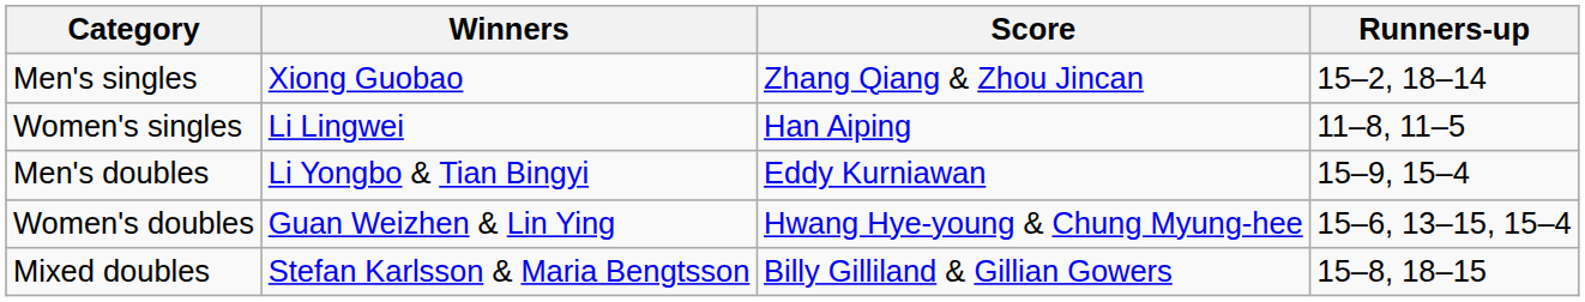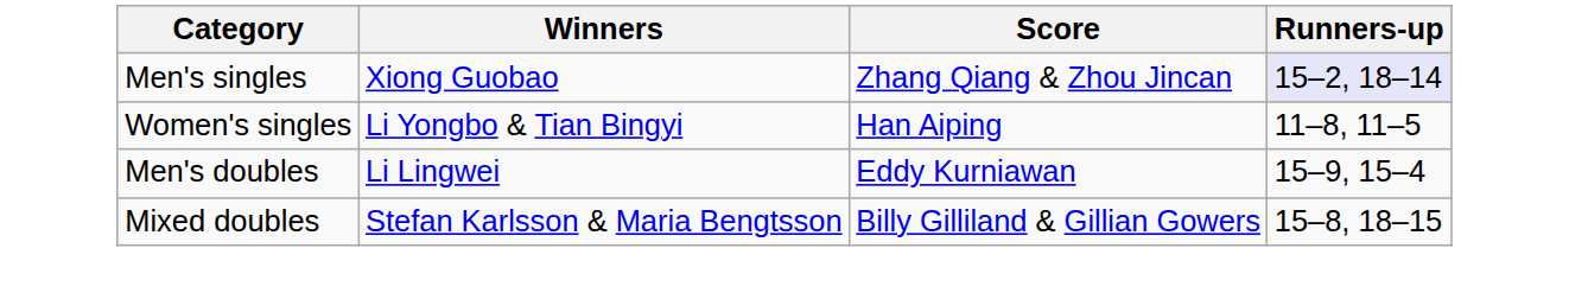 <table class=wikitable style="margin:auto;">
 <tr>
 <th>Category</th>
 <th>Winners</th>
 <th>Score</th>
 <th>Runners-up</th>
 </tr>
 <tr>
 <td>Men's singles</td>
 <td> <a href='#'>Xiong Guobao</a></td>
 <td> <a href='#'>Zhang Qiang</a> & <a href='#'>Zhou Jincan</a></td>
-<td>15–2, 18–14</td>
+<td style="background: lavender;">15–2, 18–14</td>
 </tr>
 <tr>
 <td>Women's singles</td>
-<td> <a href='#'>Li Lingwei</a></td>
+<td> <a href='#'>Li Yongbo</a> & <a href='#'>Tian Bingyi</a></td>
 <td> <a href='#'>Han Aiping</a></td>
 <td>11–8, 11–5</td>
 </tr>
 <tr>
 <td>Men's doubles</td>
-<td> <a href='#'>Li Yongbo</a> & <a href='#'>Tian Bingyi</a></td>
+<td> <a href='#'>Li Lingwei</a></td>
 <td> <a href='#'>Eddy Kurniawan</a></td>
 <td>15–9, 15–4</td>
-</tr>
-<tr>
-<td>Women's doubles</td>
-<td> <a href='#'>Guan Weizhen</a> & <a href='#'>Lin Ying</a></td>
-<td> <a href='#'>Hwang Hye-young</a> & <a href='#'>Chung Myung-hee</a></td>
-<td>15–6, 13–15, 15–4</td>
 </tr>
 <tr>
 <td>Mixed doubles</td>
 <td> <a href='#'>Stefan Karlsson</a> & <a href='#'>Maria Bengtsson</a></td>
 <td> <a href='#'>Billy Gilliland</a> &  <a href='#'>Gillian Gowers</a></td>
 <td>15–8, 18–15</td>
 </tr>
 </table>
